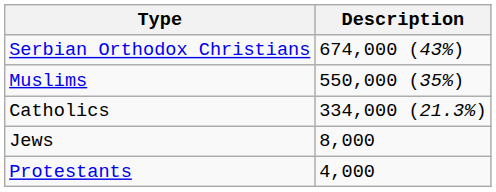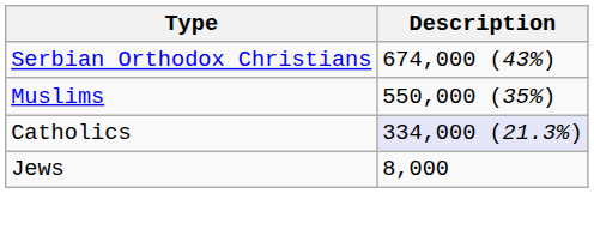 <table class="wikitable">
 <tr>
 <th>Type</th>
 <th>Description</th>
 </tr>
 <tr>
 <td><a href='#'>Serbian Orthodox Christians</a></td>
 <td>674,000 (<em>43%</em>)</td>
 </tr>
 <tr>
 <td><a href='#'>Muslims</a></td>
 <td>550,000 (<em>35%</em>)</td>
 </tr>
 <tr>
 <td>Catholics</td>
-<td>334,000 (<em>21.3%</em>)</td>
+<td style="background: lavender;">334,000 (<em>21.3%</em>)</td>
 </tr>
 <tr>
 <td>Jews</td>
 <td>8,000</td>
 </tr>
-<tr>
-<td><a href='#'>Protestants</a></td>
-<td>4,000</td>
-</tr>
 </table>
